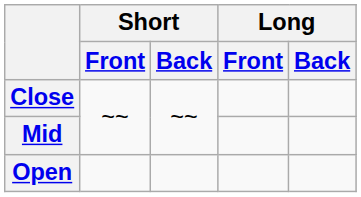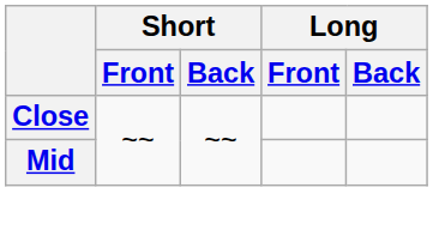 <table class="wikitable" text-align="center">
 <tr>
 <th rowspan=2></th>
 <th colspan=2>Short</th>
 <th colspan=2>Long</th>
 </tr>
 <tr>
 <th><a href='#'>Front</a></th>
 <th><a href='#'>Back</a></th>
 <th><a href='#'>Front</a></th>
 <th><a href='#'>Back</a></th>
 </tr>
 <tr align=center>
 <th><a href='#'>Close</a></th>
 <td rowspan="2">~~</td>
 <td rowspan="2">~~</td>
 <td></td>
 <td></td>
 </tr>
 <tr align=center>
 <th><a href='#'>Mid</a></th>
 <td></td>
 <td></td>
 </tr>
-<tr align=center>
-<th><a href='#'>Open</a></th>
-<td></td>
-<td></td>
-<td></td>
-<td></td>
-</tr>
 </table>
